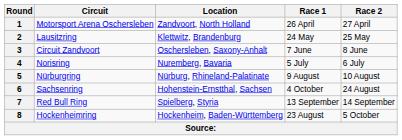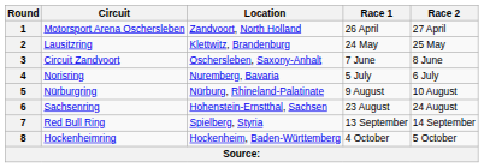 <table class="wikitable" style="font-size:85%;">
 <tr>
 <th>Round</th>
 <th>Circuit</th>
 <th>Location</th>
 <th>Race 1</th>
 <th>Race 2</th>
 </tr>
 <tr>
 <th>1</th>
 <td> <a href='#'>Motorsport Arena Oschersleben</a></td>
 <td><a href='#'>Zandvoort</a>, <a href='#'>North Holland</a></td>
 <td>26 April</td>
 <td>27 April</td>
 </tr>
 <tr>
 <th>2</th>
 <td> <a href='#'>Lausitzring</a></td>
 <td><a href='#'>Klettwitz</a>, <a href='#'>Brandenburg</a></td>
 <td>24 May</td>
 <td>25 May</td>
 </tr>
 <tr>
 <th>3</th>
 <td> <a href='#'>Circuit Zandvoort</a></td>
 <td><a href='#'>Oschersleben</a>, <a href='#'>Saxony-Anhalt</a></td>
 <td>7 June</td>
 <td>8 June</td>
 </tr>
 <tr>
 <th>4</th>
 <td> <a href='#'>Norisring</a></td>
 <td><a href='#'>Nuremberg</a>, <a href='#'>Bavaria</a></td>
 <td>5 July</td>
 <td>6 July</td>
 </tr>
 <tr>
 <th>5</th>
 <td> <a href='#'>Nürburgring</a></td>
 <td><a href='#'>Nürburg</a>, <a href='#'>Rhineland-Palatinate</a></td>
 <td>9 August</td>
 <td>10 August</td>
 </tr>
 <tr>
 <th>6</th>
 <td> <a href='#'>Sachsenring</a></td>
 <td><a href='#'>Hohenstein-Ernstthal</a>, <a href='#'>Sachsen</a></td>
-<td>4 October</td>
+<td>23 August</td>
 <td>24 August</td>
 </tr>
 <tr>
 <th>7</th>
 <td> <a href='#'>Red Bull Ring</a></td>
 <td><a href='#'>Spielberg</a>, <a href='#'>Styria</a></td>
 <td>13 September</td>
 <td>14 September</td>
 </tr>
 <tr>
 <th>8</th>
 <td> <a href='#'>Hockenheimring</a></td>
 <td><a href='#'>Hockenheim</a>, <a href='#'>Baden-Württemberg</a></td>
-<td>23 August</td>
+<td>4 October</td>
 <td>5 October</td>
 </tr>
 <tr>
 <th colspan="5">Source:</th>
 </tr>
 </table>
